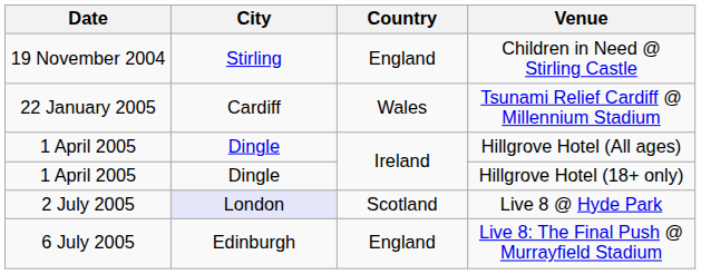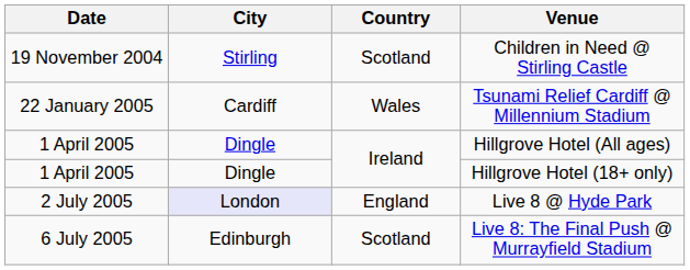 <table class="wikitable" style="text-align:center;">
 <tr>
 <th width="200">Date</th>
 <th width="200">City</th>
 <th width="150">Country</th>
 <th width="300">Venue</th>
 </tr>
 <tr>
 <td>19 November 2004</td>
 <td><a href='#'>Stirling</a></td>
-<td>England</td>
+<td>Scotland</td>
 <td>Children in Need @ <a href='#'>Stirling Castle</a></td>
 </tr>
 <tr>
 <td>22 January 2005</td>
 <td>Cardiff</td>
 <td>Wales</td>
 <td><a href='#'>Tsunami Relief Cardiff</a> @ <a href='#'>Millennium Stadium</a></td>
 </tr>
 <tr>
 <td>1 April 2005</td>
 <td><a href='#'>Dingle</a></td>
 <td rowspan="2">Ireland</td>
 <td>Hillgrove Hotel (All ages)</td>
 </tr>
 <tr>
 <td>1 April 2005</td>
 <td>Dingle</td>
 <td>Hillgrove Hotel (18+ only)</td>
 </tr>
 <tr>
 <td>2 July 2005</td>
 <td style="background: lavender;">London</td>
-<td>Scotland</td>
+<td>England</td>
 <td>Live 8 @ <a href='#'>Hyde Park</a></td>
 </tr>
 <tr>
 <td>6 July 2005</td>
 <td>Edinburgh</td>
-<td>England</td>
+<td>Scotland</td>
 <td><a href='#'>Live 8: The Final Push</a> @ <a href='#'>Murrayfield Stadium</a></td>
 </tr>
 </table>
